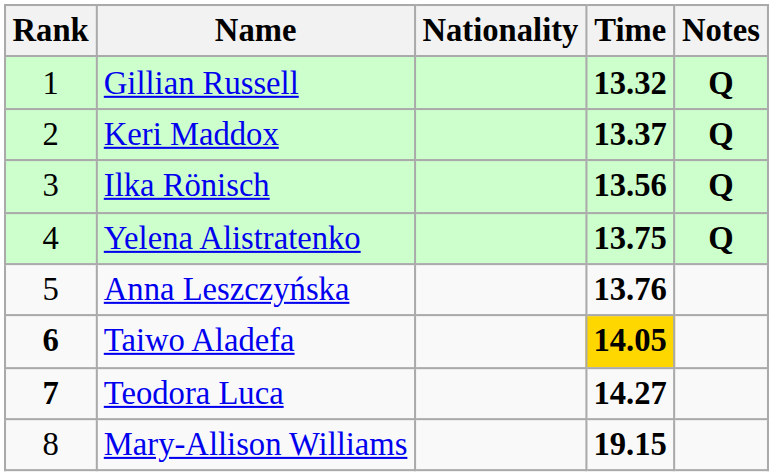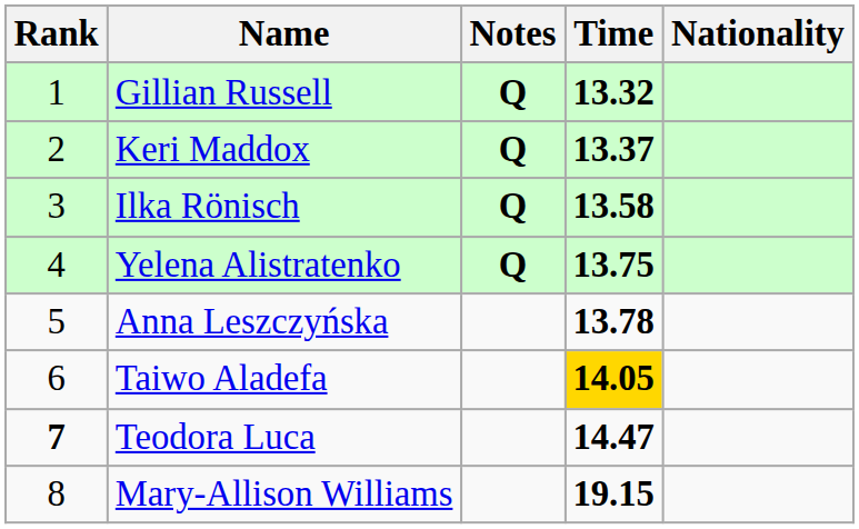 <table class="wikitable sortable" style="text-align:center">
 <tr>
 <th>Rank</th>
 <th>Name</th>
+<th>Notes</th>
+<th>Time</th>
 <th>Nationality</th>
-<th>Time</th>
-<th>Notes</th>
 </tr>
 <tr bgcolor=ccffcc>
 <td>1</td>
 <td align=left><a href='#'>Gillian Russell</a></td>
+<td><strong>Q</strong></td>
+<td><strong>13.32</strong></td>
 <td align=left></td>
-<td><strong>13.32</strong></td>
-<td><strong>Q</strong></td>
 </tr>
 <tr bgcolor=ccffcc>
 <td>2</td>
 <td align=left><a href='#'>Keri Maddox</a></td>
+<td><strong>Q</strong></td>
+<td><strong>13.37</strong></td>
 <td align=left></td>
-<td><strong>13.37</strong></td>
-<td><strong>Q</strong></td>
 </tr>
 <tr bgcolor=ccffcc>
 <td>3</td>
 <td align=left><a href='#'>Ilka Rönisch</a></td>
+<td><strong>Q</strong></td>
+<td><strong>13.58</strong></td>
 <td align=left></td>
-<td><strong>13.56</strong></td>
-<td><strong>Q</strong></td>
 </tr>
 <tr bgcolor=ccffcc>
 <td>4</td>
 <td align=left><a href='#'>Yelena Alistratenko</a></td>
+<td><strong>Q</strong></td>
+<td><strong>13.75</strong></td>
 <td align=left></td>
-<td><strong>13.75</strong></td>
-<td><strong>Q</strong></td>
 </tr>
 <tr>
 <td>5</td>
 <td align=left><a href='#'>Anna Leszczyńska</a></td>
+<td></td>
+<td><strong>13.78</strong></td>
 <td align=left></td>
-<td><strong>13.76</strong></td>
-<td></td>
 </tr>
 <tr>
-<td><strong>6</strong></td>
+<td>6</td>
 <td align=left><a href='#'>Taiwo Aladefa</a></td>
+<td></td>
+<td style="background: gold;"><strong>14.05</strong></td>
 <td align=left></td>
-<td style="background: gold;"><strong>14.05</strong></td>
-<td></td>
 </tr>
 <tr>
 <td><strong>7</strong></td>
 <td align=left><a href='#'>Teodora Luca</a></td>
+<td></td>
+<td><strong>14.47</strong></td>
 <td align=left></td>
-<td><strong>14.27</strong></td>
-<td></td>
 </tr>
 <tr>
 <td>8</td>
 <td align=left><a href='#'>Mary-Allison Williams</a></td>
+<td></td>
+<td><strong>19.15</strong></td>
 <td align=left></td>
-<td><strong>19.15</strong></td>
-<td></td>
 </tr>
 </table>
